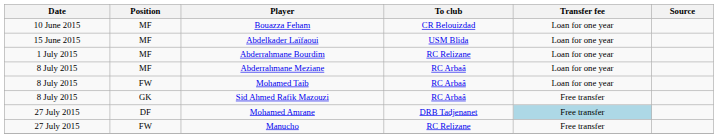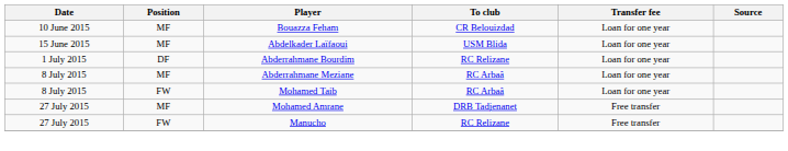 <table class="wikitable sortable" style="width:70%; text-align:center; font-size:85%; text-align:centre;">
 <tr>
 <th>Date</th>
 <th>Position</th>
 <th>Player</th>
 <th>To club</th>
 <th>Transfer fee</th>
 <th>Source</th>
 </tr>
 <tr>
 <td>10 June 2015</td>
 <td>MF</td>
 <td> <a href='#'>Bouazza Feham</a></td>
 <td><a href='#'>CR Belouizdad</a></td>
 <td>Loan for one year</td>
 <td></td>
 </tr>
 <tr>
 <td>15 June 2015</td>
 <td>MF</td>
 <td> <a href='#'>Abdelkader Laïfaoui</a></td>
 <td><a href='#'>USM Blida</a></td>
 <td>Loan for one year</td>
 <td></td>
 </tr>
 <tr>
 <td>1 July 2015</td>
-<td>MF</td>
+<td>DF</td>
 <td> <a href='#'>Abderrahmane Bourdim</a></td>
 <td><a href='#'>RC Relizane</a></td>
 <td>Loan for one year</td>
 <td></td>
 </tr>
 <tr>
 <td>8 July 2015</td>
 <td>MF</td>
 <td> <a href='#'>Abderrahmane Meziane</a></td>
 <td><a href='#'>RC Arbaâ</a></td>
 <td>Loan for one year</td>
 <td></td>
 </tr>
 <tr>
 <td>8 July 2015</td>
 <td>FW</td>
 <td> <a href='#'>Mohamed Taib</a></td>
 <td><a href='#'>RC Arbaâ</a></td>
 <td>Loan for one year</td>
 <td></td>
 </tr>
 <tr>
-<td>8 July 2015</td>
-<td>GK</td>
-<td> <a href='#'>Sid Ahmed Rafik Mazouzi</a></td>
-<td><a href='#'>RC Arbaâ</a></td>
-<td>Free transfer</td>
-<td></td>
-</tr>
-<tr>
 <td>27 July 2015</td>
-<td>DF</td>
+<td>MF</td>
 <td> <a href='#'>Mohamed Amrane</a></td>
 <td><a href='#'>DRB Tadjenanet</a></td>
-<td style="background: lightblue;">Free transfer</td>
+<td>Free transfer</td>
 <td></td>
 </tr>
 <tr>
 <td>27 July 2015</td>
 <td>FW</td>
 <td> <a href='#'>Manucho</a></td>
 <td><a href='#'>RC Relizane</a></td>
 <td>Free transfer</td>
 <td></td>
 </tr>
 <tr>
 </tr>
 </table>
